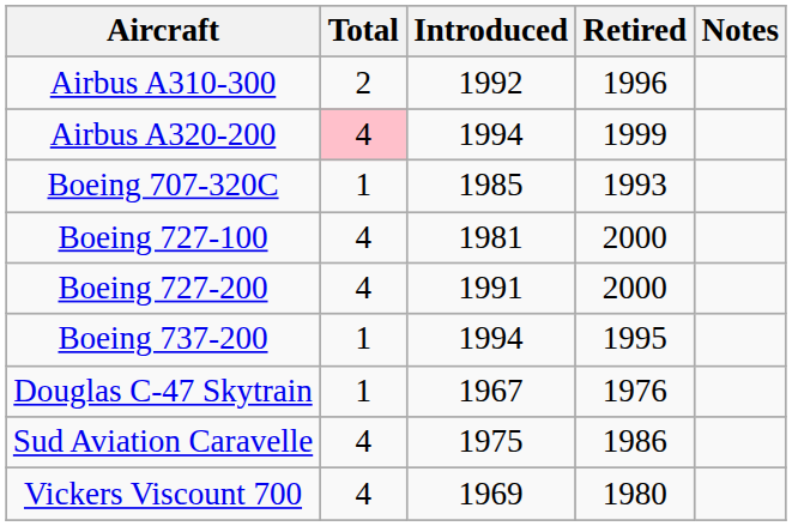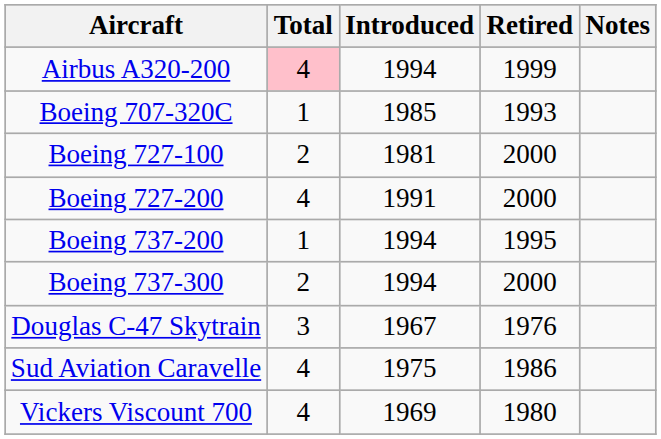 <table class="wikitable" style="margin:0.5em auto; text-align:center">
 <tr>
 <th>Aircraft</th>
 <th>Total</th>
 <th>Introduced</th>
 <th>Retired</th>
 <th>Notes</th>
-</tr>
-<tr>
-<td><a href='#'>Airbus A310-300</a></td>
-<td>2</td>
-<td>1992</td>
-<td>1996</td>
-<td></td>
 </tr>
 <tr>
 <td><a href='#'>Airbus A320-200</a></td>
 <td style="background: pink;">4</td>
 <td>1994</td>
 <td>1999</td>
 <td></td>
 </tr>
 <tr>
 <td><a href='#'>Boeing 707-320C</a></td>
 <td>1</td>
 <td>1985</td>
 <td>1993</td>
 <td></td>
 </tr>
 <tr>
 <td><a href='#'>Boeing 727-100</a></td>
-<td>4</td>
+<td>2</td>
 <td>1981</td>
 <td>2000</td>
 <td></td>
 </tr>
 <tr>
 <td><a href='#'>Boeing 727-200</a></td>
 <td>4</td>
 <td>1991</td>
 <td>2000</td>
 <td></td>
 </tr>
 <tr>
 <td><a href='#'>Boeing 737-200</a></td>
 <td>1</td>
 <td>1994</td>
 <td>1995</td>
 <td></td>
 </tr>
 <tr>
+<td><a href='#'>Boeing 737-300</a></td>
+<td>2</td>
+<td>1994</td>
+<td>2000</td>
+<td></td>
+</tr>
+<tr>
 <td><a href='#'>Douglas C-47 Skytrain</a></td>
-<td>1</td>
+<td>3</td>
 <td>1967</td>
 <td>1976</td>
 <td></td>
 </tr>
 <tr>
 <td><a href='#'>Sud Aviation Caravelle</a></td>
 <td>4</td>
 <td>1975</td>
 <td>1986</td>
 <td></td>
 </tr>
 <tr>
 <td><a href='#'>Vickers Viscount 700</a></td>
 <td>4</td>
 <td>1969</td>
 <td>1980</td>
 <td></td>
 </tr>
 </table>
